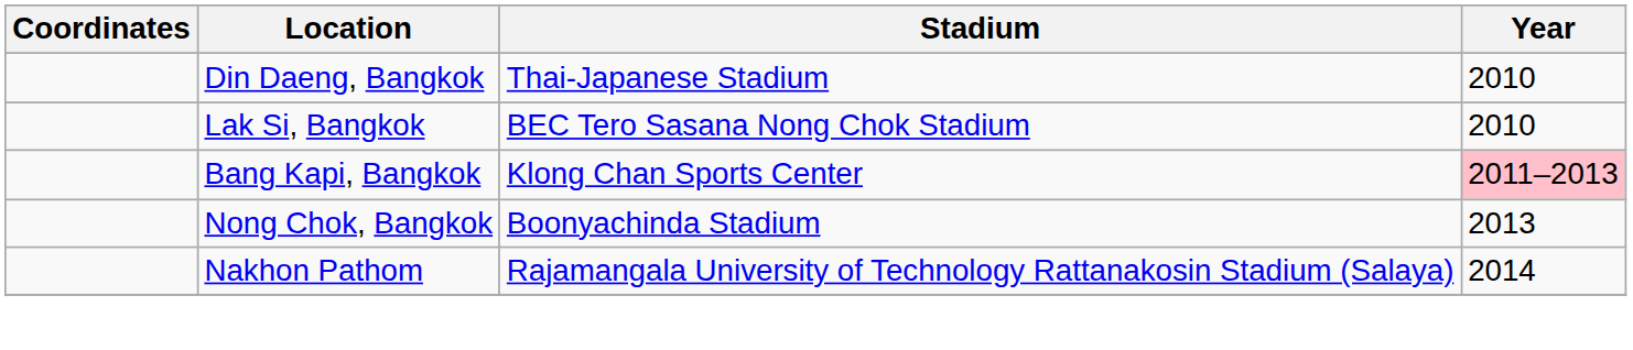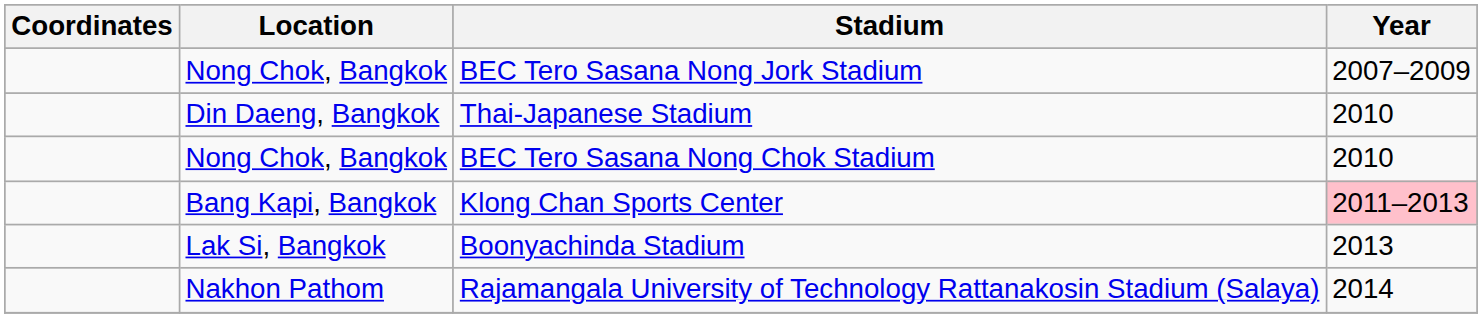 <table class="wikitable sortable">
 <tr>
 <th>Coordinates</th>
 <th>Location</th>
 <th>Stadium</th>
 <th>Year</th>
 </tr>
 <tr>
 <td></td>
+<td><a href='#'>Nong Chok</a>, <a href='#'>Bangkok</a></td>
+<td><a href='#'>BEC Tero Sasana Nong Jork Stadium</a></td>
+<td>2007–2009</td>
+</tr>
+<tr>
+<td></td>
 <td><a href='#'>Din Daeng</a>, <a href='#'>Bangkok</a></td>
 <td><a href='#'>Thai-Japanese Stadium</a></td>
 <td>2010</td>
 </tr>
 <tr>
 <td></td>
-<td><a href='#'>Lak Si</a>, <a href='#'>Bangkok</a></td>
+<td><a href='#'>Nong Chok</a>, <a href='#'>Bangkok</a></td>
 <td><a href='#'>BEC Tero Sasana Nong Chok Stadium</a></td>
 <td>2010</td>
 </tr>
 <tr>
 <td></td>
 <td><a href='#'>Bang Kapi</a>, <a href='#'>Bangkok</a></td>
 <td><a href='#'>Klong Chan Sports Center</a></td>
 <td style="background: pink;">2011–2013</td>
 </tr>
 <tr>
 <td></td>
-<td><a href='#'>Nong Chok</a>, <a href='#'>Bangkok</a></td>
+<td><a href='#'>Lak Si</a>, <a href='#'>Bangkok</a></td>
 <td><a href='#'>Boonyachinda Stadium</a></td>
 <td>2013</td>
 </tr>
 <tr>
 <td></td>
 <td><a href='#'>Nakhon Pathom</a></td>
 <td><a href='#'>Rajamangala University of Technology Rattanakosin Stadium (Salaya)</a></td>
 <td>2014</td>
 </tr>
 <tr>
 </tr>
 </table>
